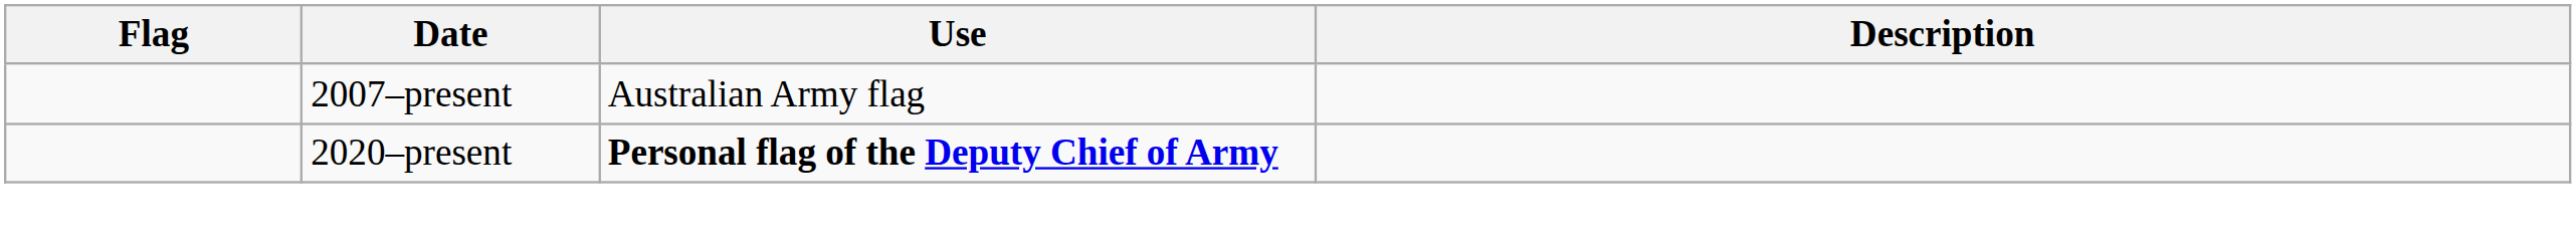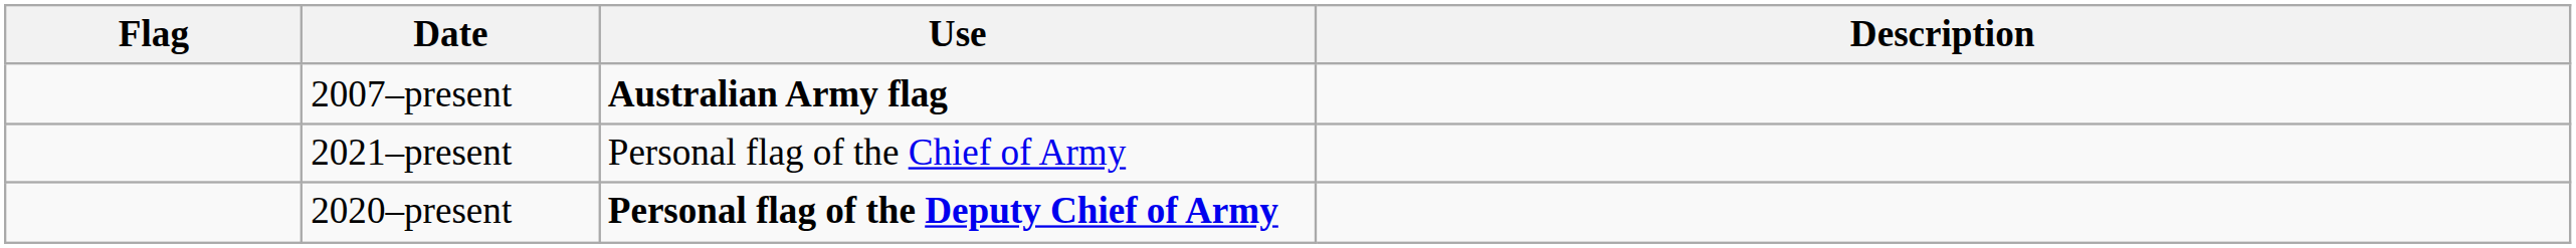 <table class="wikitable">
 <tr>
 <th scope="col" style="width:120px;">Flag</th>
 <th scope="col" style="width:120px;">Date</th>
 <th scope="col" style="width:300px;">Use</th>
 <th scope="col" style="width:530px;">Description</th>
 </tr>
 <tr>
 <td></td>
 <td>2007–present</td>
-<td>Australian Army flag</td>
+<td><strong>Australian Army flag</strong></td>
+<td></td>
+</tr>
+<tr>
+<td></td>
+<td>2021–present</td>
+<td>Personal flag of the <a href='#'>Chief of Army</a></td>
 <td></td>
 </tr>
 <tr>
 <td></td>
 <td>2020–present</td>
 <td><strong>Personal flag of the  <a href='#'>Deputy Chief of Army</a></strong></td>
 <td></td>
 </tr>
 </table>
